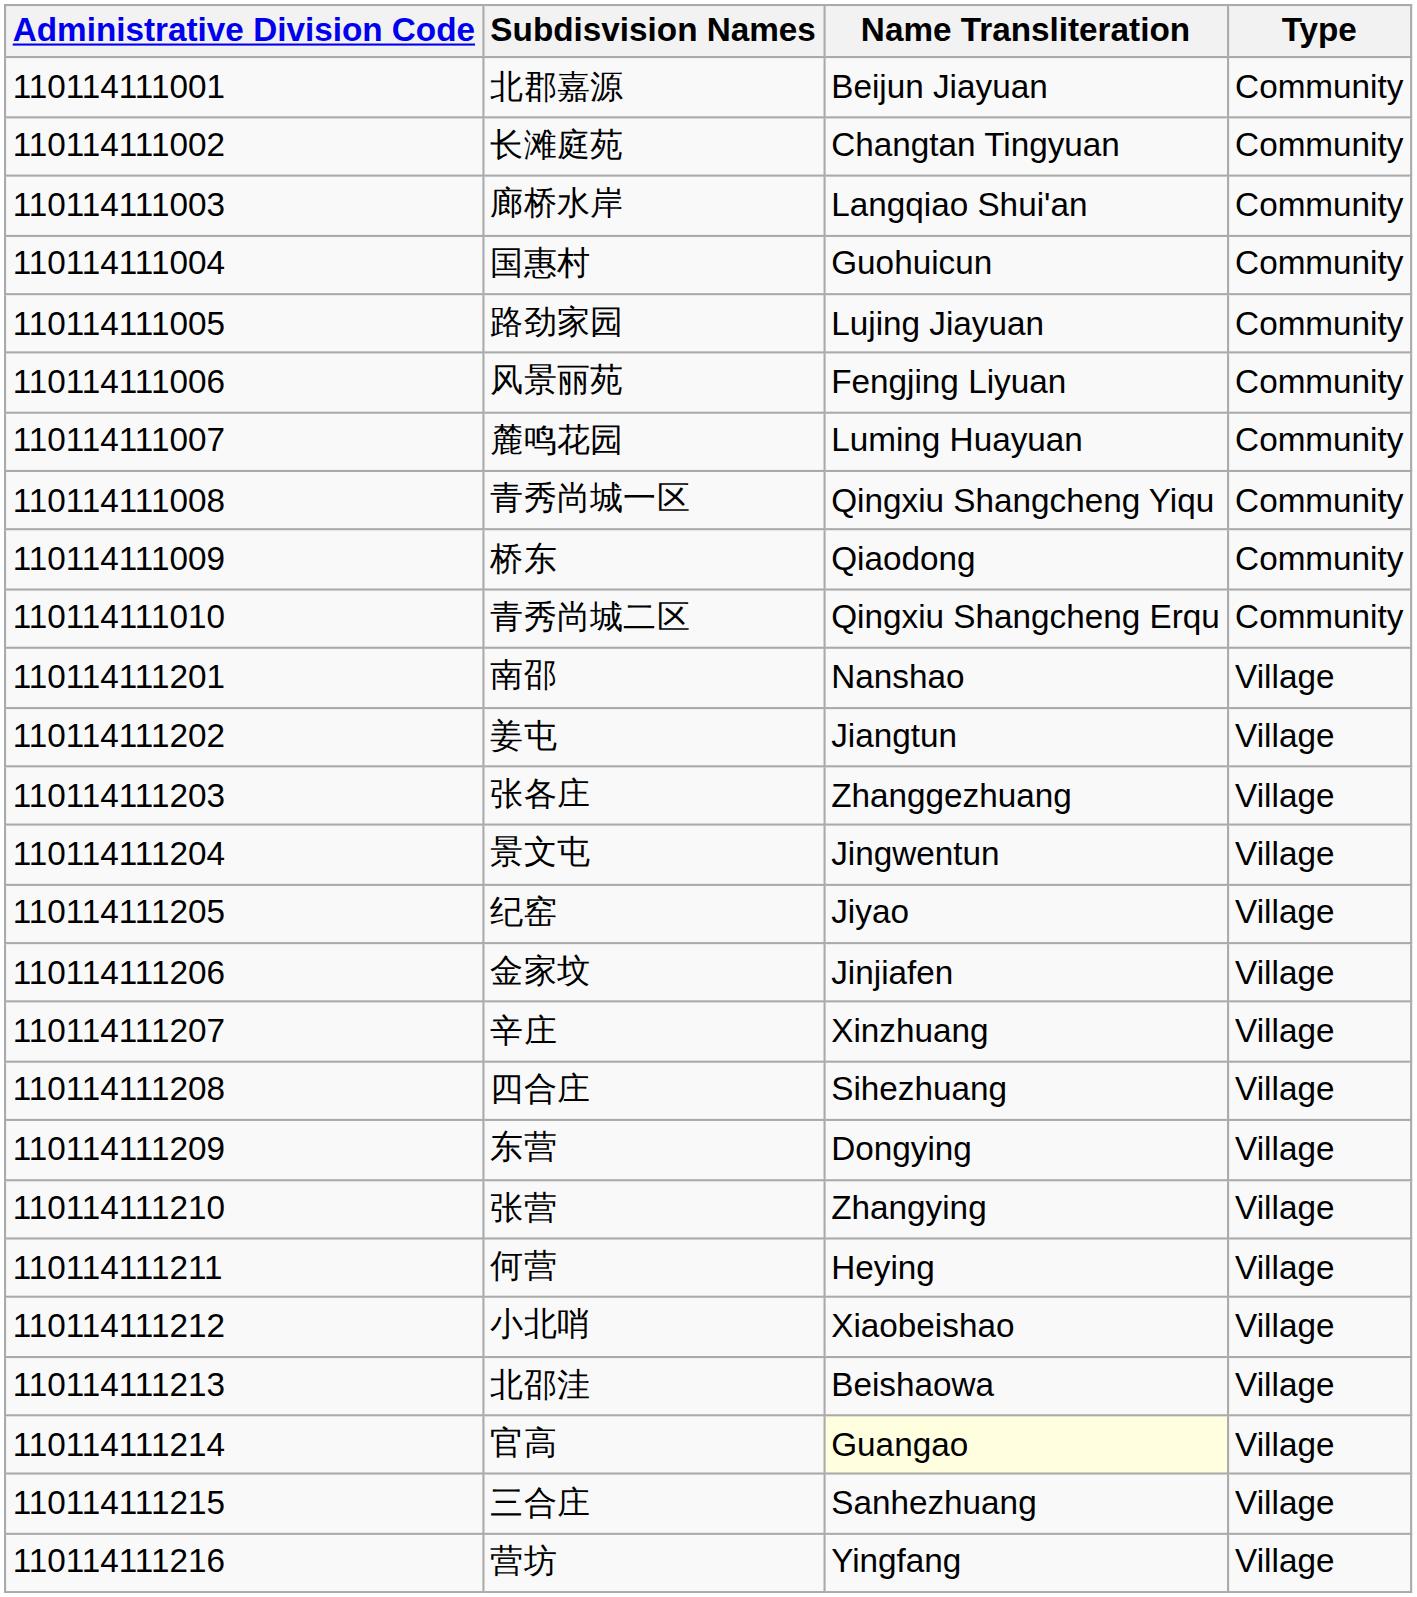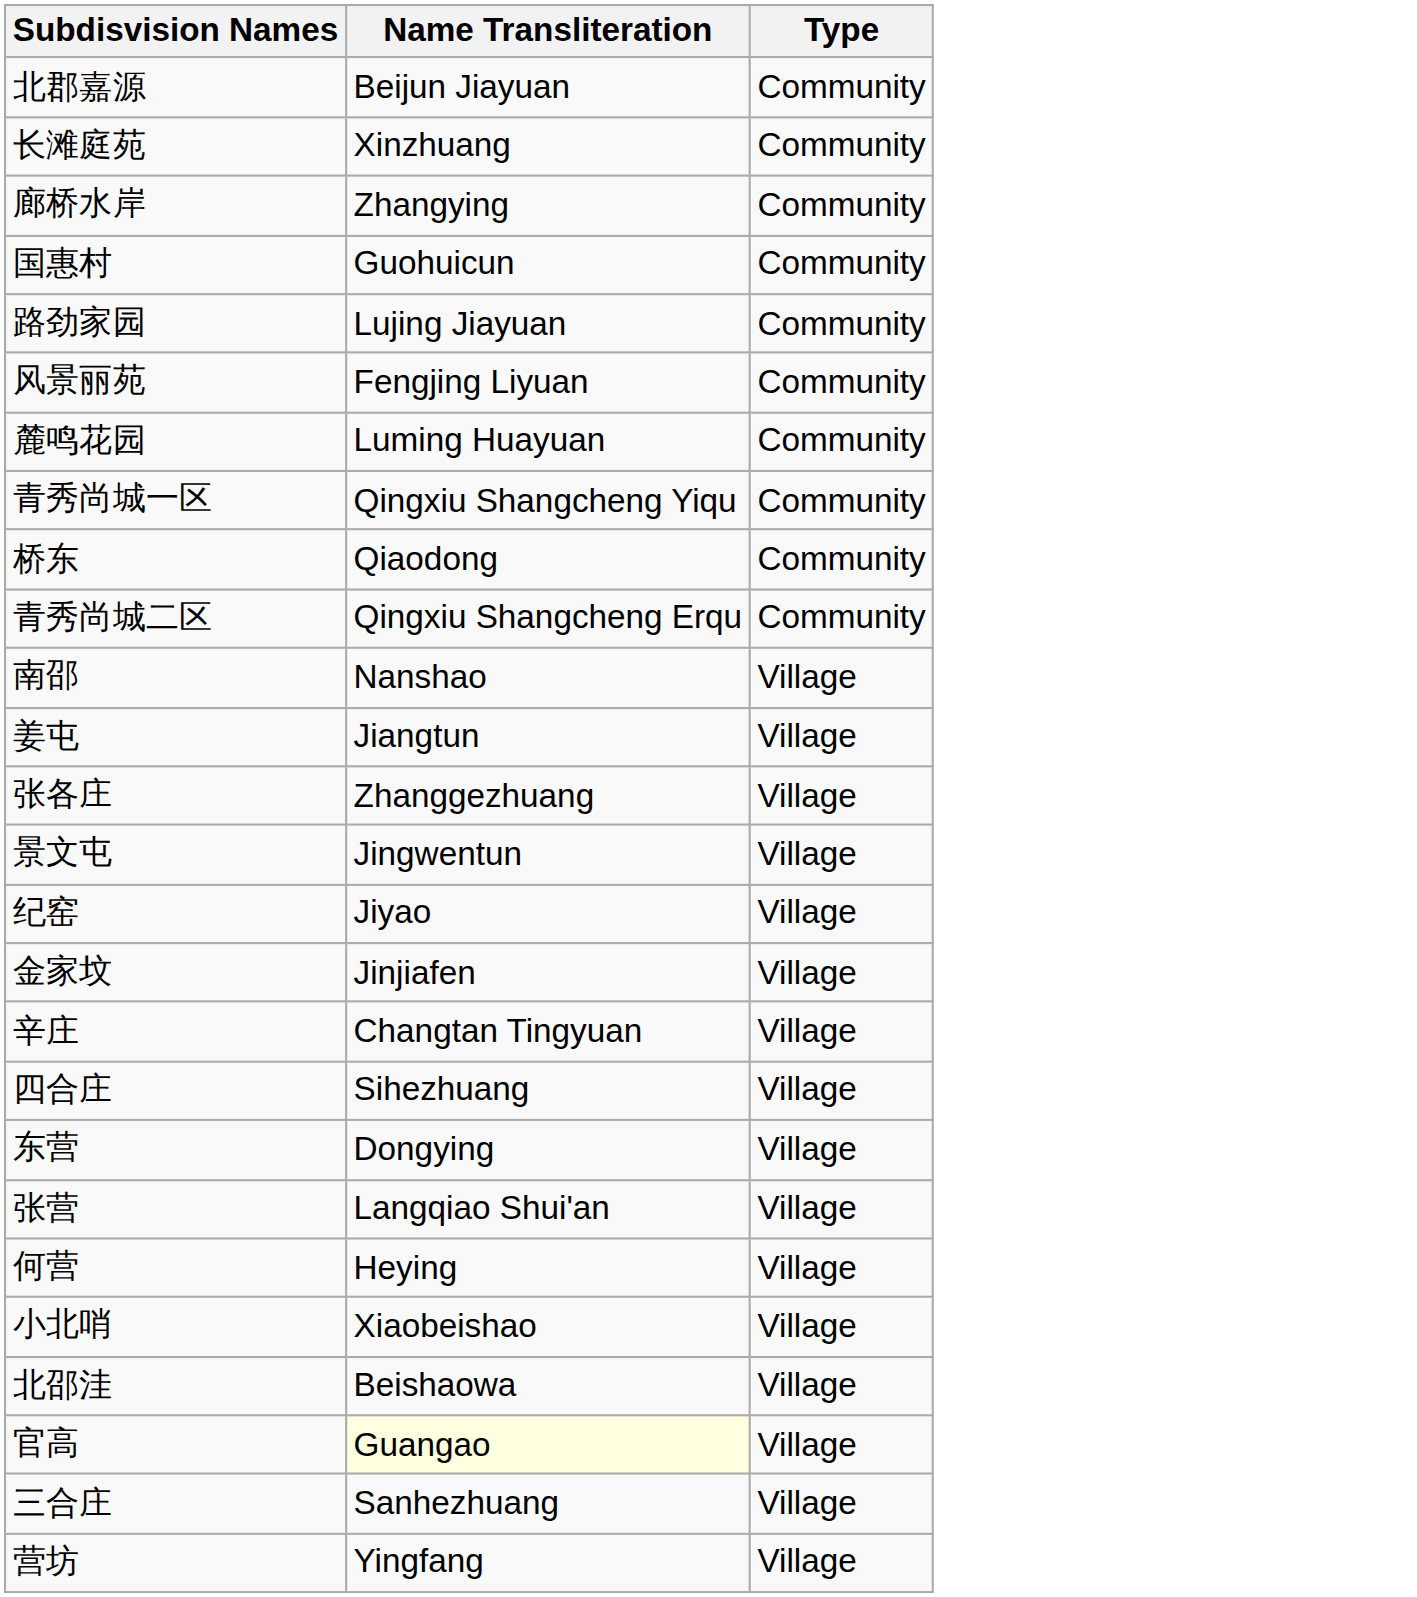 <table class="wikitable sortable">
 <tr>
-<th><a href='#'>Administrative Division Code</a></th>
 <th>Subdisvision Names</th>
 <th>Name Transliteration</th>
 <th>Type</th>
 </tr>
 <tr>
-<td>110114111001</td>
 <td>北郡嘉源</td>
 <td>Beijun Jiayuan</td>
 <td>Community</td>
 </tr>
 <tr>
-<td>110114111002</td>
 <td>长滩庭苑</td>
-<td>Changtan Tingyuan</td>
+<td>Xinzhuang</td>
 <td>Community</td>
 </tr>
 <tr>
-<td>110114111003</td>
 <td>廊桥水岸</td>
-<td>Langqiao Shui'an</td>
+<td>Zhangying</td>
 <td>Community</td>
 </tr>
 <tr>
-<td>110114111004</td>
 <td>国惠村</td>
 <td>Guohuicun</td>
 <td>Community</td>
 </tr>
 <tr>
-<td>110114111005</td>
 <td>路劲家园</td>
 <td>Lujing Jiayuan</td>
 <td>Community</td>
 </tr>
 <tr>
-<td>110114111006</td>
 <td>风景丽苑</td>
 <td>Fengjing Liyuan</td>
 <td>Community</td>
 </tr>
 <tr>
-<td>110114111007</td>
 <td>麓鸣花园</td>
 <td>Luming Huayuan</td>
 <td>Community</td>
 </tr>
 <tr>
-<td>110114111008</td>
 <td>青秀尚城一区</td>
 <td>Qingxiu Shangcheng Yiqu</td>
 <td>Community</td>
 </tr>
 <tr>
-<td>110114111009</td>
 <td>桥东</td>
 <td>Qiaodong</td>
 <td>Community</td>
 </tr>
 <tr>
-<td>110114111010</td>
 <td>青秀尚城二区</td>
 <td>Qingxiu Shangcheng Erqu</td>
 <td>Community</td>
 </tr>
 <tr>
-<td>110114111201</td>
 <td>南邵</td>
 <td>Nanshao</td>
 <td>Village</td>
 </tr>
 <tr>
-<td>110114111202</td>
 <td>姜屯</td>
 <td>Jiangtun</td>
 <td>Village</td>
 </tr>
 <tr>
-<td>110114111203</td>
 <td>张各庄</td>
 <td>Zhanggezhuang</td>
 <td>Village</td>
 </tr>
 <tr>
-<td>110114111204</td>
 <td>景文屯</td>
 <td>Jingwentun</td>
 <td>Village</td>
 </tr>
 <tr>
-<td>110114111205</td>
 <td>纪窑</td>
 <td>Jiyao</td>
 <td>Village</td>
 </tr>
 <tr>
-<td>110114111206</td>
 <td>金家坟</td>
 <td>Jinjiafen</td>
 <td>Village</td>
 </tr>
 <tr>
-<td>110114111207</td>
 <td>辛庄</td>
-<td>Xinzhuang</td>
+<td>Changtan Tingyuan</td>
 <td>Village</td>
 </tr>
 <tr>
-<td>110114111208</td>
 <td>四合庄</td>
 <td>Sihezhuang</td>
 <td>Village</td>
 </tr>
 <tr>
-<td>110114111209</td>
 <td>东营</td>
 <td>Dongying</td>
 <td>Village</td>
 </tr>
 <tr>
-<td>110114111210</td>
 <td>张营</td>
-<td>Zhangying</td>
+<td>Langqiao Shui'an</td>
 <td>Village</td>
 </tr>
 <tr>
-<td>110114111211</td>
 <td>何营</td>
 <td>Heying</td>
 <td>Village</td>
 </tr>
 <tr>
-<td>110114111212</td>
 <td>小北哨</td>
 <td>Xiaobeishao</td>
 <td>Village</td>
 </tr>
 <tr>
-<td>110114111213</td>
 <td>北邵洼</td>
 <td>Beishaowa</td>
 <td>Village</td>
 </tr>
 <tr>
-<td>110114111214</td>
 <td>官高</td>
 <td style="background: lightyellow;">Guangao</td>
 <td>Village</td>
 </tr>
 <tr>
-<td>110114111215</td>
 <td>三合庄</td>
 <td>Sanhezhuang</td>
 <td>Village</td>
 </tr>
 <tr>
-<td>110114111216</td>
 <td>营坊</td>
 <td>Yingfang</td>
 <td>Village</td>
 </tr>
 </table>
